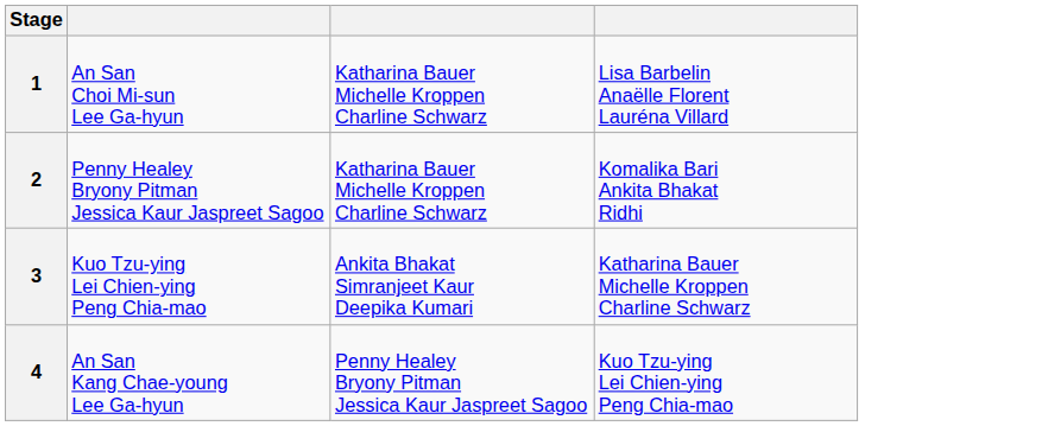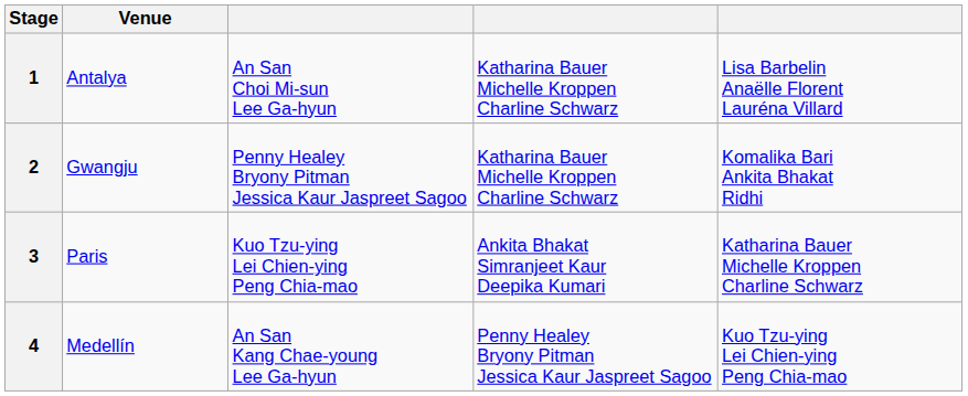 <table class="wikitable">
 <tr>
 <th>Stage</th>
+<th width=140>Venue</th>
 <th width=210></th>
 <th width=210></th>
 <th width=210></th>
 </tr>
 <tr>
 <th>1</th>
+<td> <a href='#'>Antalya</a></td>
 <td> <br> <a href='#'>An San</a> <br> <a href='#'>Choi Mi-sun</a> <br> <a href='#'>Lee Ga-hyun</a></td>
 <td> <br> <a href='#'>Katharina Bauer</a> <br> <a href='#'>Michelle Kroppen</a> <br> <a href='#'>Charline Schwarz</a></td>
 <td> <br> <a href='#'>Lisa Barbelin</a> <br> <a href='#'>Anaëlle Florent</a> <br> <a href='#'>Lauréna Villard</a></td>
 </tr>
 <tr>
 <th>2</th>
+<td> <a href='#'>Gwangju</a></td>
 <td> <br> <a href='#'>Penny Healey</a> <br> <a href='#'>Bryony Pitman</a> <br> <a href='#'>Jessica Kaur Jaspreet Sagoo</a></td>
 <td> <br> <a href='#'>Katharina Bauer</a> <br> <a href='#'>Michelle Kroppen</a> <br> <a href='#'>Charline Schwarz</a></td>
 <td> <br> <a href='#'>Komalika Bari</a> <br> <a href='#'>Ankita Bhakat</a> <br> <a href='#'>Ridhi</a></td>
 </tr>
 <tr>
 <th>3</th>
+<td> <a href='#'>Paris</a></td>
 <td> <br> <a href='#'>Kuo Tzu-ying</a> <br> <a href='#'>Lei Chien-ying</a> <br> <a href='#'>Peng Chia-mao</a></td>
 <td> <br> <a href='#'>Ankita Bhakat</a> <br> <a href='#'>Simranjeet Kaur</a> <br> <a href='#'>Deepika Kumari</a></td>
 <td> <br> <a href='#'>Katharina Bauer</a> <br> <a href='#'>Michelle Kroppen</a> <br> <a href='#'>Charline Schwarz</a></td>
 </tr>
 <tr>
 <th>4</th>
+<td> <a href='#'>Medellín</a></td>
 <td> <br> <a href='#'>An San</a> <br> <a href='#'>Kang Chae-young</a> <br> <a href='#'>Lee Ga-hyun</a></td>
 <td> <br> <a href='#'>Penny Healey</a> <br> <a href='#'>Bryony Pitman</a> <br> <a href='#'>Jessica Kaur Jaspreet Sagoo</a></td>
 <td> <br> <a href='#'>Kuo Tzu-ying</a> <br> <a href='#'>Lei Chien-ying</a> <br> <a href='#'>Peng Chia-mao</a></td>
 </tr>
 </table>
